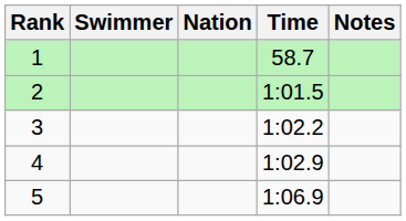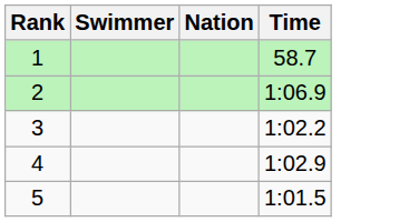 <table class="wikitable sortable" style="text-align:center">
 <tr>
 <th>Rank</th>
 <th>Swimmer</th>
 <th>Nation</th>
 <th>Time</th>
-<th>Notes</th>
 </tr>
 <tr bgcolor=bbf3bb>
 <td>1</td>
 <td align=left></td>
 <td align=left></td>
 <td data-sort-value=0:58.7>58.7</td>
-<td></td>
 </tr>
 <tr bgcolor=bbf3bb>
 <td>2</td>
 <td align=left></td>
 <td align=left></td>
-<td>1:01.5</td>
-<td></td>
+<td>1:06.9</td>
 </tr>
 <tr>
 <td>3</td>
 <td align=left></td>
 <td align=left></td>
 <td>1:02.2</td>
-<td></td>
 </tr>
 <tr>
 <td>4</td>
 <td align=left></td>
 <td align=left></td>
 <td>1:02.9</td>
-<td></td>
 </tr>
 <tr>
 <td>5</td>
 <td align=left></td>
 <td align=left></td>
-<td>1:06.9</td>
-<td></td>
+<td>1:01.5</td>
 </tr>
 </table>
